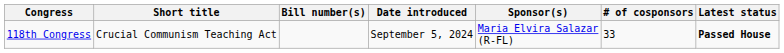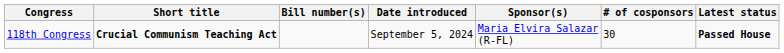 <table class="wikitable">
 <tr>
 <th>Congress</th>
 <th>Short title</th>
 <th>Bill number(s)</th>
 <th>Date introduced</th>
 <th>Sponsor(s)</th>
 <th># of cosponsors</th>
 <th>Latest status</th>
 </tr>
 <tr>
 <td><a href='#'>118th Congress</a></td>
-<td>Crucial Communism Teaching Act</td>
+<td><strong>Crucial Communism Teaching Act</strong></td>
 <td></td>
 <td>September 5, 2024</td>
 <td><a href='#'>Maria Elvira Salazar</a><br>(R-FL)</td>
-<td>33</td>
+<td>30</td>
 <td><strong>Passed House</strong></td>
 </tr>
 </table>
